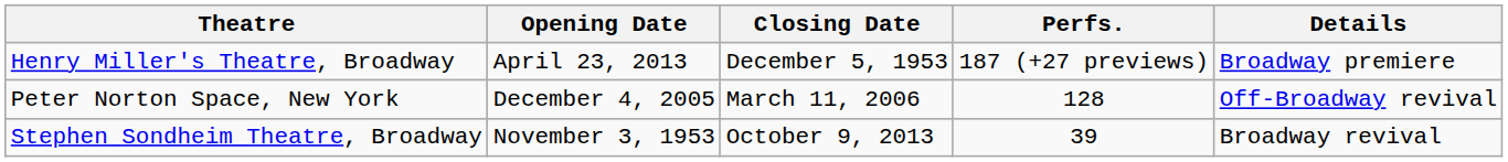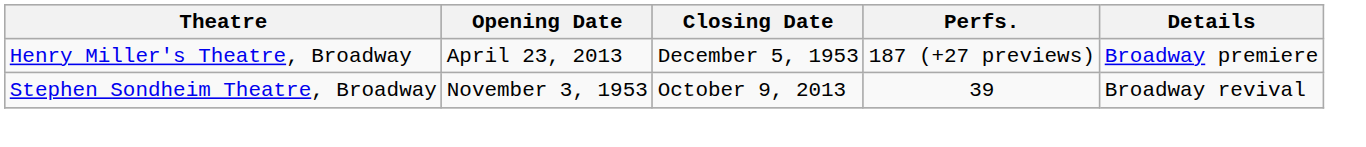 <table class="wikitable">
 <tr>
 <th>Theatre</th>
 <th>Opening Date</th>
 <th>Closing Date</th>
 <th>Perfs.</th>
 <th>Details</th>
 </tr>
 <tr>
 <td><a href='#'>Henry Miller's Theatre</a>, Broadway</td>
 <td nowrap>April 23, 2013</td>
 <td>December 5, 1953</td>
 <td align=center>187 (+27 previews)</td>
 <td><a href='#'>Broadway</a> premiere</td>
 </tr>
 <tr>
-<td>Peter Norton Space, New York</td>
-<td>December 4, 2005</td>
-<td>March 11, 2006</td>
-<td align=center>128</td>
-<td><a href='#'>Off-Broadway</a> revival</td>
-</tr>
-<tr>
 <td><a href='#'>Stephen Sondheim Theatre</a>, Broadway</td>
 <td>November 3, 1953</td>
 <td>October 9, 2013</td>
 <td align=center>39</td>
 <td>Broadway revival</td>
 </tr>
 </table>
